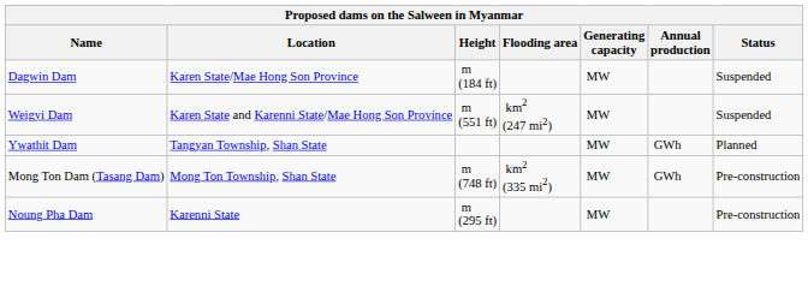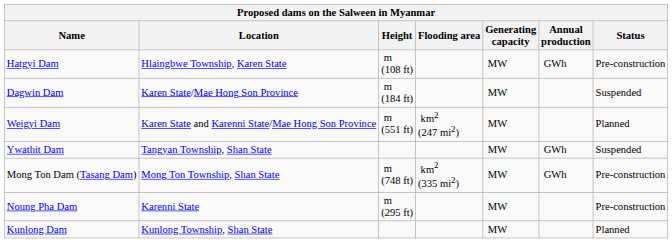 <table class="wikitable">
 <tr>
 <th colspan="7">Proposed dams on the Salween in Myanmar</th>
 </tr>
 <tr>
 <th>Name</th>
 <th>Location</th>
 <th>Height</th>
 <th>Flooding area</th>
 <th>Generating<br>capacity</th>
 <th>Annual<br>production</th>
 <th>Status</th>
+</tr>
+<tr>
+<td><a href='#'>Hatgyi Dam</a></td>
+<td><a href='#'>Hlaingbwe Township</a>, <a href='#'>Karen State</a></td>
+<td> m<br>(108 ft)</td>
+<td></td>
+<td> MW</td>
+<td> GWh</td>
+<td>Pre-construction</td>
 </tr>
 <tr>
 <td><a href='#'>Dagwin Dam</a></td>
 <td><a href='#'>Karen State</a>/<a href='#'>Mae Hong Son Province</a></td>
 <td> m<br>(184 ft)</td>
 <td></td>
 <td> MW</td>
 <td></td>
 <td>Suspended</td>
 </tr>
 <tr>
 <td><a href='#'>Weigyi Dam</a></td>
 <td><a href='#'>Karen State</a> and <a href='#'>Karenni State</a>/<a href='#'>Mae Hong Son Province</a></td>
 <td> m<br>(551 ft)</td>
 <td> km<sup>2</sup><br>(247 mi<sup>2</sup>)</td>
 <td> MW</td>
 <td></td>
-<td>Suspended</td>
+<td>Planned</td>
 </tr>
 <tr>
 <td><a href='#'>Ywathit Dam</a></td>
 <td><a href='#'>Tangyan Township</a>, <a href='#'>Shan State</a></td>
 <td></td>
 <td></td>
 <td> MW</td>
 <td> GWh</td>
-<td>Planned</td>
+<td>Suspended</td>
 </tr>
 <tr>
 <td>Mong Ton Dam (<a href='#'>Tasang Dam</a>)</td>
 <td><a href='#'>Mong Ton Township</a>, <a href='#'>Shan State</a></td>
 <td> m<br>(748 ft)</td>
 <td> km<sup>2</sup><br>(335 mi<sup>2</sup>)</td>
 <td> MW</td>
 <td> GWh</td>
 <td>Pre-construction</td>
 </tr>
 <tr>
 <td><a href='#'>Noung Pha Dam</a></td>
 <td><a href='#'>Karenni State</a></td>
 <td> m<br>(295 ft)</td>
 <td></td>
 <td> MW</td>
 <td></td>
 <td>Pre-construction</td>
 </tr>
+<tr>
+<td><a href='#'>Kunlong Dam</a></td>
+<td><a href='#'>Kunlong Township</a>, <a href='#'>Shan State</a></td>
+<td></td>
+<td></td>
+<td> MW</td>
+<td></td>
+<td>Planned</td>
+</tr>
 </table>
